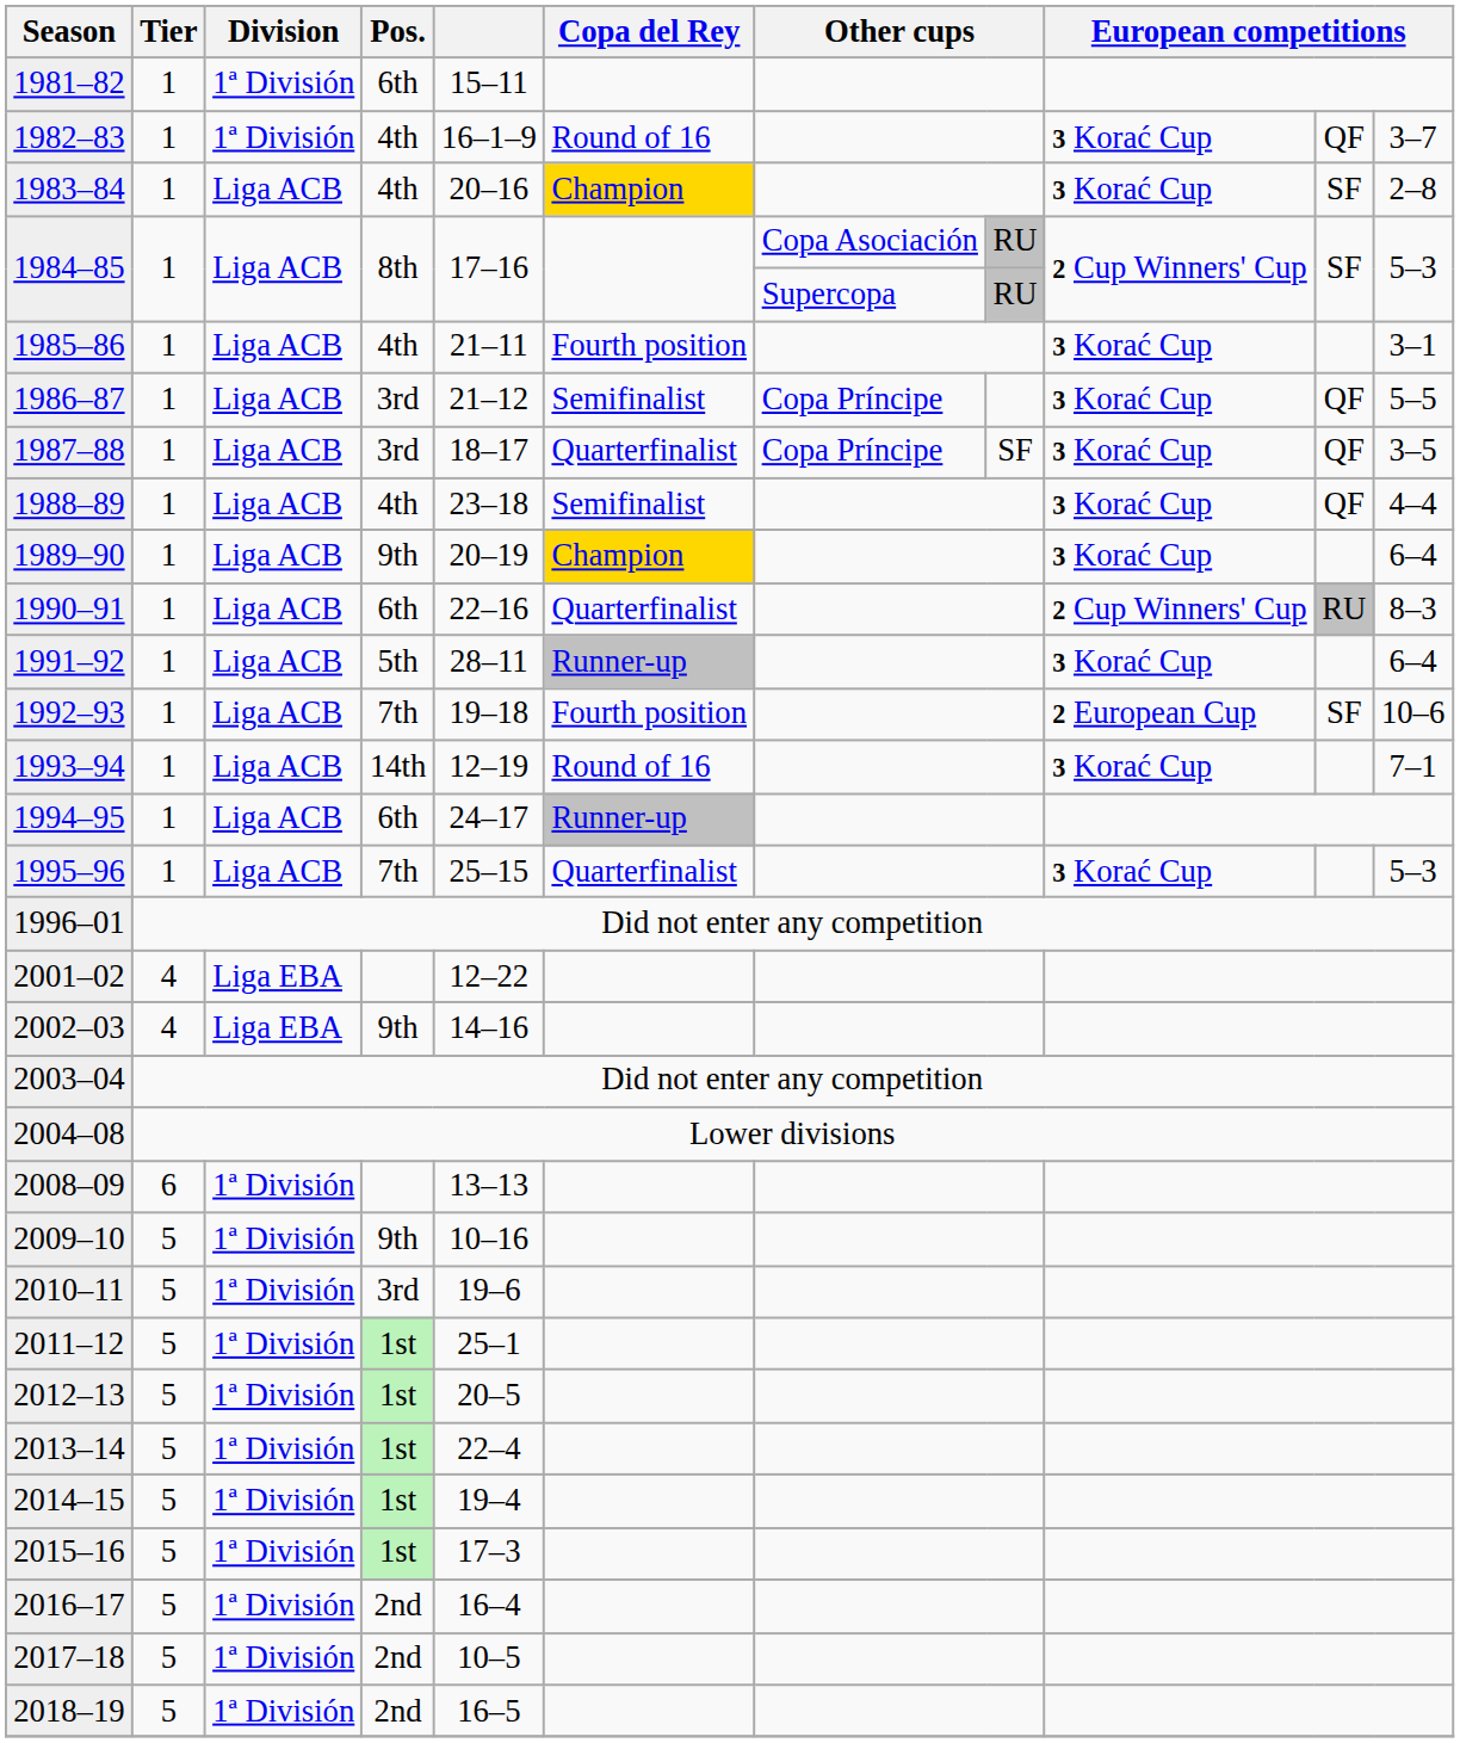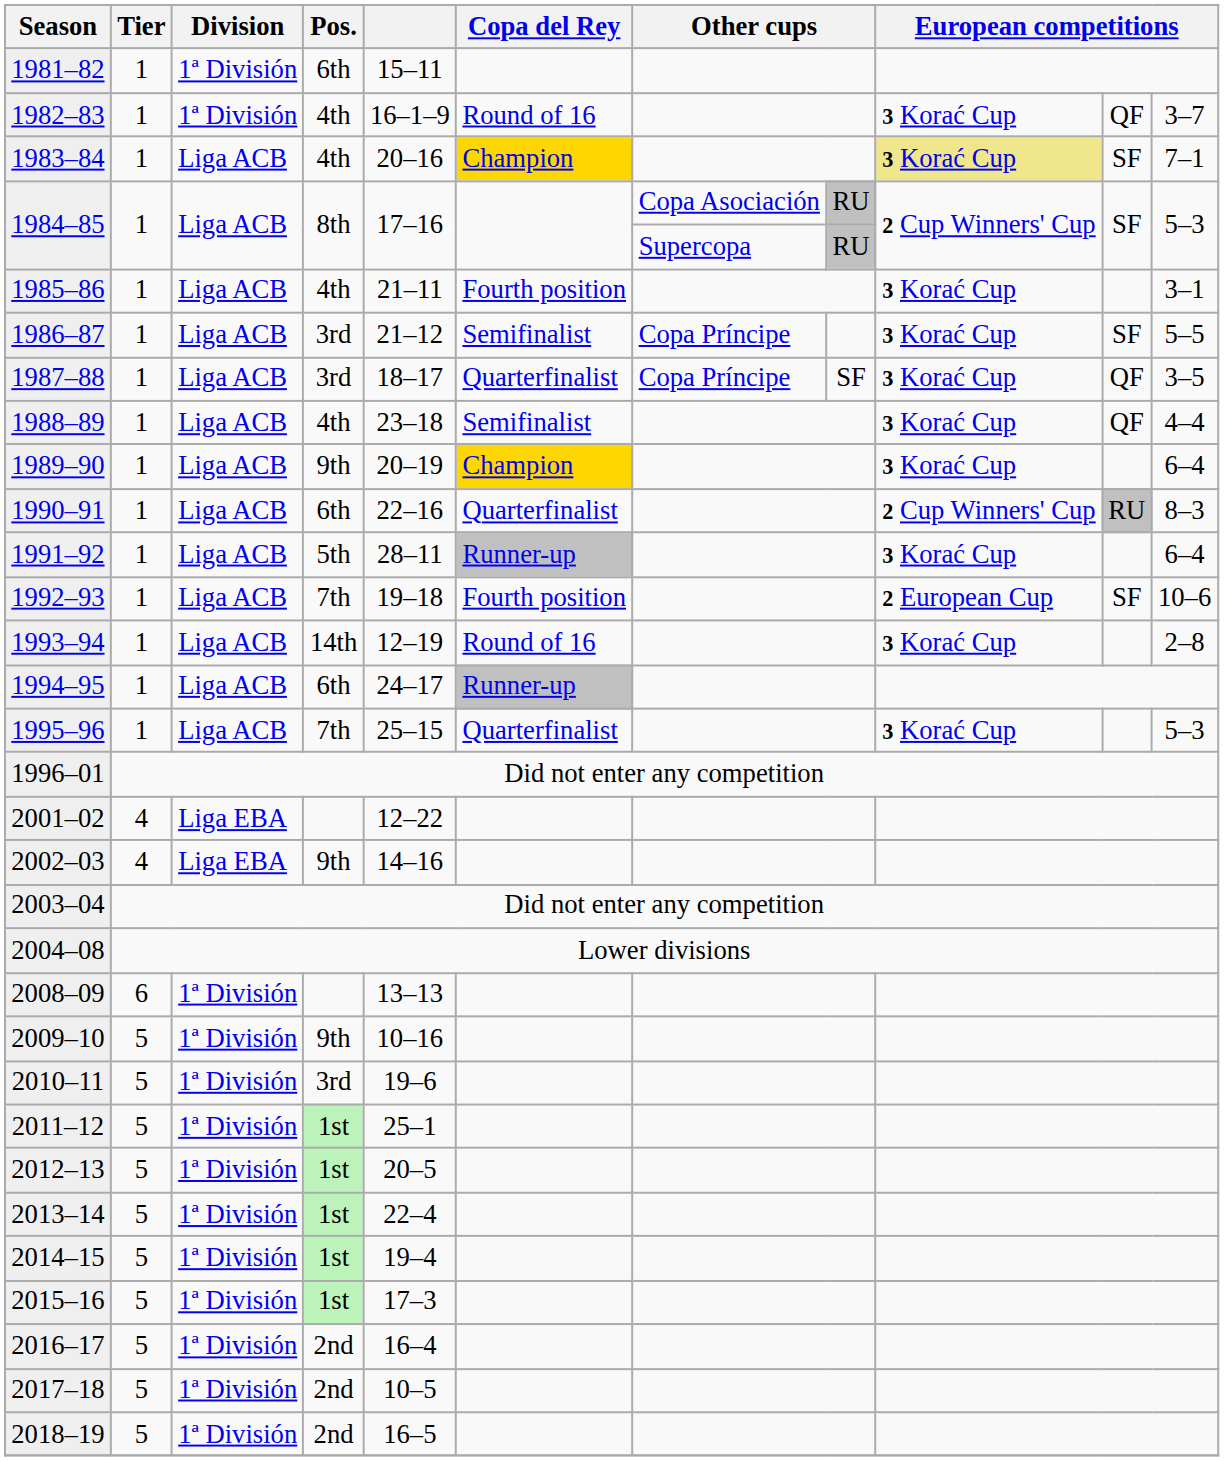 <table class="wikitable" style="font-size:85%; text-align:center">
 <tr>
 <th>Season</th>
 <th>Tier</th>
 <th>Division</th>
 <th>Pos.</th>
 <th></th>
 <th align=left><a href='#'>Copa del Rey</a></th>
 <th colspan=2>Other cups</th>
 <th colspan=3><a href='#'>European competitions</a></th>
 </tr>
 <tr>
 <td bgcolor=#efefef><a href='#'>1981–82</a></td>
 <td>1</td>
 <td align=left><a href='#'>1ª División</a></td>
 <td>6th</td>
 <td>15–11</td>
 <td></td>
 <td colspan=2></td>
 <td colspan=3></td>
 </tr>
 <tr>
 <td bgcolor=#efefef><a href='#'>1982–83</a></td>
 <td>1</td>
 <td align=left><a href='#'>1ª División</a></td>
 <td>4th</td>
 <td>16–1–9</td>
 <td align=left><a href='#'>Round of 16</a></td>
 <td colspan=2></td>
 <td align=left><small><strong>3</strong></small> <a href='#'>Korać Cup</a></td>
 <td>QF</td>
 <td>3–7</td>
 </tr>
 <tr>
 <td bgcolor=#efefef><a href='#'>1983–84</a></td>
 <td>1</td>
 <td align=left><a href='#'>Liga ACB</a></td>
 <td>4th</td>
 <td>20–16</td>
 <td bgcolor=gold align=left><a href='#'>Champion</a></td>
 <td colspan=2></td>
-<td align=left><small><strong>3</strong></small> <a href='#'>Korać Cup</a></td>
+<td align=left style="background: khaki;"><small><strong>3</strong></small> <a href='#'>Korać Cup</a></td>
 <td>SF</td>
-<td>2–8</td>
+<td>7–1</td>
 </tr>
 <tr>
 <td rowspan=2 bgcolor=#efefef><a href='#'>1984–85</a></td>
 <td rowspan=2>1</td>
 <td rowspan=2 align=left><a href='#'>Liga ACB</a></td>
 <td rowspan=2>8th</td>
 <td rowspan=2>17–16</td>
 <td rowspan=2></td>
 <td align=left><a href='#'>Copa Asociación</a></td>
 <td bgcolor=silver>RU</td>
 <td rowspan=2 align=left><small><strong>2</strong></small> <a href='#'>Cup Winners' Cup</a></td>
 <td rowspan=2>SF</td>
 <td rowspan=2>5–3</td>
 </tr>
 <tr>
 <td align=left><a href='#'>Supercopa</a></td>
 <td bgcolor=silver>RU</td>
 </tr>
 <tr>
 <td bgcolor=#efefef><a href='#'>1985–86</a></td>
 <td>1</td>
 <td align=left><a href='#'>Liga ACB</a></td>
 <td>4th</td>
 <td>21–11</td>
 <td align=left><a href='#'>Fourth position</a></td>
 <td colspan=2></td>
 <td align=left><small><strong>3</strong></small> <a href='#'>Korać Cup</a></td>
 <td></td>
 <td>3–1</td>
 </tr>
 <tr>
 <td bgcolor=#efefef><a href='#'>1986–87</a></td>
 <td>1</td>
 <td align=left><a href='#'>Liga ACB</a></td>
 <td>3rd</td>
 <td>21–12</td>
 <td align=left><a href='#'>Semifinalist</a></td>
 <td align=left><a href='#'>Copa Príncipe</a></td>
 <td></td>
 <td align=left><small><strong>3</strong></small> <a href='#'>Korać Cup</a></td>
-<td>QF</td>
+<td>SF</td>
 <td>5–5</td>
 </tr>
 <tr>
 <td bgcolor=#efefef><a href='#'>1987–88</a></td>
 <td>1</td>
 <td align=left><a href='#'>Liga ACB</a></td>
 <td>3rd</td>
 <td>18–17</td>
 <td align=left><a href='#'>Quarterfinalist</a></td>
 <td align=left><a href='#'>Copa Príncipe</a></td>
 <td>SF</td>
 <td align=left><small><strong>3</strong></small> <a href='#'>Korać Cup</a></td>
 <td>QF</td>
 <td>3–5</td>
 </tr>
 <tr>
 <td bgcolor=#efefef><a href='#'>1988–89</a></td>
 <td>1</td>
 <td align=left><a href='#'>Liga ACB</a></td>
 <td>4th</td>
 <td>23–18</td>
 <td align=left><a href='#'>Semifinalist</a></td>
 <td colspan=2></td>
 <td align=left><small><strong>3</strong></small> <a href='#'>Korać Cup</a></td>
 <td>QF</td>
 <td>4–4</td>
 </tr>
 <tr>
 <td bgcolor=#efefef><a href='#'>1989–90</a></td>
 <td>1</td>
 <td align=left><a href='#'>Liga ACB</a></td>
 <td>9th</td>
 <td>20–19</td>
 <td bgcolor=gold align=left><a href='#'>Champion</a></td>
 <td colspan=2></td>
 <td align=left><small><strong>3</strong></small> <a href='#'>Korać Cup</a></td>
 <td></td>
 <td>6–4</td>
 </tr>
 <tr>
 <td bgcolor=#efefef><a href='#'>1990–91</a></td>
 <td>1</td>
 <td align=left><a href='#'>Liga ACB</a></td>
 <td>6th</td>
 <td>22–16</td>
 <td align=left><a href='#'>Quarterfinalist</a></td>
 <td colspan=2></td>
 <td align=left><small><strong>2</strong></small> <a href='#'>Cup Winners' Cup</a></td>
 <td bgcolor=silver>RU</td>
 <td>8–3</td>
 </tr>
 <tr>
 <td bgcolor=#efefef><a href='#'>1991–92</a></td>
 <td>1</td>
 <td align=left><a href='#'>Liga ACB</a></td>
 <td>5th</td>
 <td>28–11</td>
 <td bgcolor=silver align=left><a href='#'>Runner-up</a></td>
 <td colspan=2></td>
 <td align=left><small><strong>3</strong></small> <a href='#'>Korać Cup</a></td>
 <td></td>
 <td>6–4</td>
 </tr>
 <tr>
 <td bgcolor=#efefef><a href='#'>1992–93</a></td>
 <td>1</td>
 <td align=left><a href='#'>Liga ACB</a></td>
 <td>7th</td>
 <td>19–18</td>
 <td align=left><a href='#'>Fourth position</a></td>
 <td colspan=2></td>
 <td align=left><small><strong>2</strong></small> <a href='#'>European Cup</a></td>
 <td>SF</td>
 <td>10–6</td>
 </tr>
 <tr>
 <td bgcolor=#efefef><a href='#'>1993–94</a></td>
 <td>1</td>
 <td align=left><a href='#'>Liga ACB</a></td>
 <td>14th</td>
 <td>12–19</td>
 <td align=left><a href='#'>Round of 16</a></td>
 <td colspan=2></td>
 <td align=left><small><strong>3</strong></small> <a href='#'>Korać Cup</a></td>
 <td></td>
-<td>7–1</td>
+<td>2–8</td>
 </tr>
 <tr>
 <td bgcolor=#efefef><a href='#'>1994–95</a></td>
 <td>1</td>
 <td align=left><a href='#'>Liga ACB</a></td>
 <td>6th</td>
 <td>24–17</td>
 <td bgcolor=silver align=left><a href='#'>Runner-up</a></td>
 <td colspan=2></td>
 <td colspan=3></td>
 </tr>
 <tr>
 <td bgcolor=#efefef><a href='#'>1995–96</a></td>
 <td>1</td>
 <td align=left><a href='#'>Liga ACB</a></td>
 <td>7th</td>
 <td>25–15</td>
 <td align=left><a href='#'>Quarterfinalist</a></td>
 <td colspan=2></td>
 <td align=left><small><strong>3</strong></small> <a href='#'>Korać Cup</a></td>
 <td></td>
 <td>5–3</td>
 </tr>
 <tr>
 <td bgcolor=#efefef>1996–01</td>
 <td colspan=12>Did not enter any competition</td>
 </tr>
 <tr>
 <td bgcolor=#efefef>2001–02</td>
 <td>4</td>
 <td align=left><a href='#'>Liga EBA</a></td>
 <td></td>
 <td>12–22</td>
 <td></td>
 <td colspan=2></td>
 <td colspan=3></td>
 </tr>
 <tr>
 <td bgcolor=#efefef>2002–03</td>
 <td>4</td>
 <td align=left><a href='#'>Liga EBA</a></td>
 <td>9th</td>
 <td>14–16</td>
 <td></td>
 <td colspan=2></td>
 <td colspan=3></td>
 </tr>
 <tr>
 <td bgcolor=#efefef>2003–04</td>
 <td colspan=12>Did not enter any competition</td>
 </tr>
 <tr>
 <td bgcolor=#efefef>2004–08</td>
 <td colspan=12>Lower divisions</td>
 </tr>
 <tr>
 <td bgcolor=#efefef>2008–09</td>
 <td>6</td>
 <td align=left><a href='#'>1ª División</a></td>
 <td></td>
 <td>13–13</td>
 <td></td>
 <td colspan=2></td>
 <td colspan=3></td>
 </tr>
 <tr>
 <td bgcolor=#efefef>2009–10</td>
 <td>5</td>
 <td align=left><a href='#'>1ª División</a></td>
 <td>9th</td>
 <td>10–16</td>
 <td></td>
 <td colspan=2></td>
 <td colspan=3></td>
 </tr>
 <tr>
 <td bgcolor=#efefef>2010–11</td>
 <td>5</td>
 <td align=left><a href='#'>1ª División</a></td>
 <td>3rd</td>
 <td>19–6</td>
 <td></td>
 <td colspan=2></td>
 <td colspan=3></td>
 </tr>
 <tr>
 <td bgcolor=#efefef>2011–12</td>
 <td>5</td>
 <td align=left><a href='#'>1ª División</a></td>
 <td bgcolor=#BBF3BB>1st</td>
 <td>25–1</td>
 <td></td>
 <td colspan=2></td>
 <td colspan=3></td>
 </tr>
 <tr>
 <td bgcolor=#efefef>2012–13</td>
 <td>5</td>
 <td align=left><a href='#'>1ª División</a></td>
 <td bgcolor=#BBF3BB>1st</td>
 <td>20–5</td>
 <td></td>
 <td colspan=2></td>
 <td colspan=3></td>
 </tr>
 <tr>
 <td bgcolor=#efefef>2013–14</td>
 <td>5</td>
 <td align=left><a href='#'>1ª División</a></td>
 <td bgcolor=#BBF3BB>1st</td>
 <td>22–4</td>
 <td></td>
 <td colspan=2></td>
 <td colspan=3></td>
 </tr>
 <tr>
 <td bgcolor=#efefef>2014–15</td>
 <td>5</td>
 <td align=left><a href='#'>1ª División</a></td>
 <td bgcolor=#BBF3BB>1st</td>
 <td>19–4</td>
 <td></td>
 <td colspan=2></td>
 <td colspan=3></td>
 </tr>
 <tr>
 <td bgcolor=#efefef>2015–16</td>
 <td>5</td>
 <td align=left><a href='#'>1ª División</a></td>
 <td bgcolor=#BBF3BB>1st</td>
 <td>17–3</td>
 <td></td>
 <td colspan=2></td>
 <td colspan=3></td>
 </tr>
 <tr>
 <td bgcolor=#efefef>2016–17</td>
 <td>5</td>
 <td align=left><a href='#'>1ª División</a></td>
 <td>2nd</td>
 <td>16–4</td>
 <td></td>
 <td colspan=2></td>
 <td colspan=3></td>
 </tr>
 <tr>
 <td bgcolor=#efefef>2017–18</td>
 <td>5</td>
 <td align=left><a href='#'>1ª División</a></td>
 <td>2nd</td>
 <td>10–5</td>
 <td></td>
 <td colspan=2></td>
 <td colspan=3></td>
 </tr>
 <tr>
 <td bgcolor=#efefef>2018–19</td>
 <td>5</td>
 <td align=left><a href='#'>1ª División</a></td>
 <td>2nd</td>
 <td>16–5</td>
 <td></td>
 <td colspan=2></td>
 <td colspan=3></td>
 </tr>
 <tr>
 </tr>
 </table>
